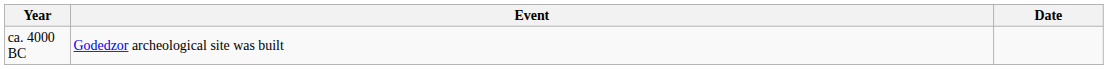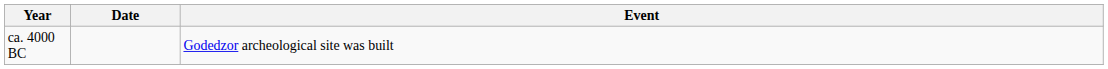 <table class="wikitable" width="100%">
 <tr>
 <th style="width:6%">Year</th>
+<th style="width:10%">Date</th>
 <th>Event</th>
-<th style="width:10%">Date</th>
 </tr>
 <tr>
 <td>ca. 4000 BC</td>
+<td></td>
 <td><a href='#'>Godedzor</a> archeological site was built</td>
-<td></td>
 </tr>
 </table>
